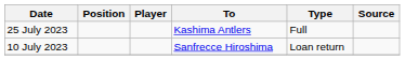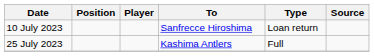 <table class="wikitable sortable" style="width:90%; text-align:center; font-size:95%; text-align:left;">
 <tr>
 <th>Date</th>
 <th>Position</th>
 <th>Player</th>
 <th>To</th>
 <th>Type</th>
 <th>Source</th>
 </tr>
 <tr>
+<td>10 July 2023</td>
+<td></td>
+<td></td>
+<td> <a href='#'>Sanfrecce Hiroshima</a></td>
+<td>Loan return</td>
+<td></td>
+</tr>
+<tr>
 <td>25 July 2023</td>
 <td></td>
 <td></td>
 <td> <a href='#'>Kashima Antlers</a></td>
 <td>Full</td>
 <td></td>
 </tr>
 <tr>
-<td>10 July 2023</td>
-<td></td>
-<td></td>
-<td> <a href='#'>Sanfrecce Hiroshima</a></td>
-<td>Loan return</td>
-<td></td>
-</tr>
-<tr>
 </tr>
 </table>
